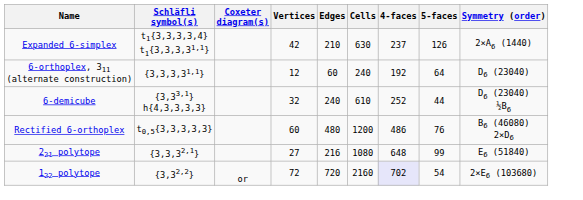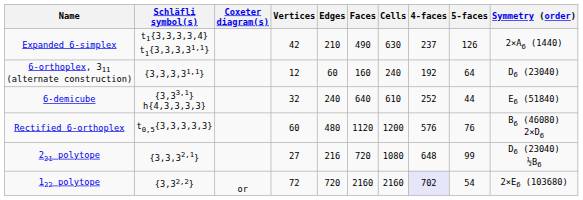 <table class=wikitable>
 <tr>
 <th>Name</th>
 <th><a href='#'>Schläfli<br>symbol(s)</a></th>
 <th><a href='#'>Coxeter<br>diagram(s)</a></th>
 <th>Vertices</th>
 <th>Edges</th>
+<th>Faces</th>
 <th>Cells</th>
 <th>4-faces</th>
 <th>5-faces</th>
 <th><a href='#'>Symmetry</a> (<a href='#'>order</a>)</th>
 </tr>
 <tr align=center>
 <td><a href='#'>Expanded 6-simplex</a></td>
 <td>t<sub>1</sub>{3,3,3,3,4}<br>t<sub>1</sub>{3,3,3,3<sup>1,1</sup>}</td>
 <td></td>
 <td>42</td>
 <td>210</td>
+<td>490</td>
 <td>630</td>
 <td>237</td>
 <td>126</td>
 <td>2×A<sub>6</sub> (1440)</td>
 </tr>
 <tr align=center>
 <td><a href='#'>6-orthoplex</a>, 3<sub>11</sub><br>(alternate construction)</td>
 <td>{3,3,3,3<sup>1,1</sup>}</td>
 <td></td>
 <td>12</td>
 <td>60</td>
+<td>160</td>
 <td>240</td>
 <td>192</td>
 <td>64</td>
 <td>D<sub>6</sub> (23040)</td>
 </tr>
 <tr align=center>
 <td><a href='#'>6-demicube</a></td>
 <td>{3,3<sup>3,1</sup>}<br>h{4,3,3,3,3}</td>
 <td><br></td>
 <td>32</td>
 <td>240</td>
+<td>640</td>
 <td>610</td>
 <td>252</td>
 <td>44</td>
-<td>D<sub>6</sub> (23040)<br>½B<sub>6</sub></td>
+<td>E<sub>6</sub> (51840)</td>
 </tr>
 <tr align=center>
 <td><a href='#'>Rectified 6-orthoplex</a></td>
 <td>t<sub>0,5</sub>{3,3,3,3,3}</td>
 <td><br></td>
 <td>60</td>
 <td>480</td>
+<td>1120</td>
 <td>1200</td>
-<td>486</td>
+<td>576</td>
 <td>76</td>
 <td>B<sub>6</sub> (46080)<br>2×D<sub>6</sub></td>
 </tr>
 <tr align=center>
 <td><a href='#'>2<sub>21</sub> polytope</a></td>
 <td>{3,3,3<sup>2,1</sup>}</td>
 <td></td>
 <td>27</td>
 <td>216</td>
+<td>720</td>
 <td>1080</td>
 <td>648</td>
 <td>99</td>
-<td>E<sub>6</sub> (51840)</td>
+<td>D<sub>6</sub> (23040)<br>½B<sub>6</sub></td>
 </tr>
 <tr align=center>
 <td><a href='#'>1<sub>22</sub> polytope</a></td>
 <td>{3,3<sup>2,2</sup>}</td>
 <td><br> or </td>
 <td>72</td>
 <td>720</td>
 <td>2160</td>
+<td>2160</td>
 <td style="background: lavender;">702</td>
 <td>54</td>
 <td>2×E<sub>6</sub> (103680)</td>
 </tr>
 </table>
